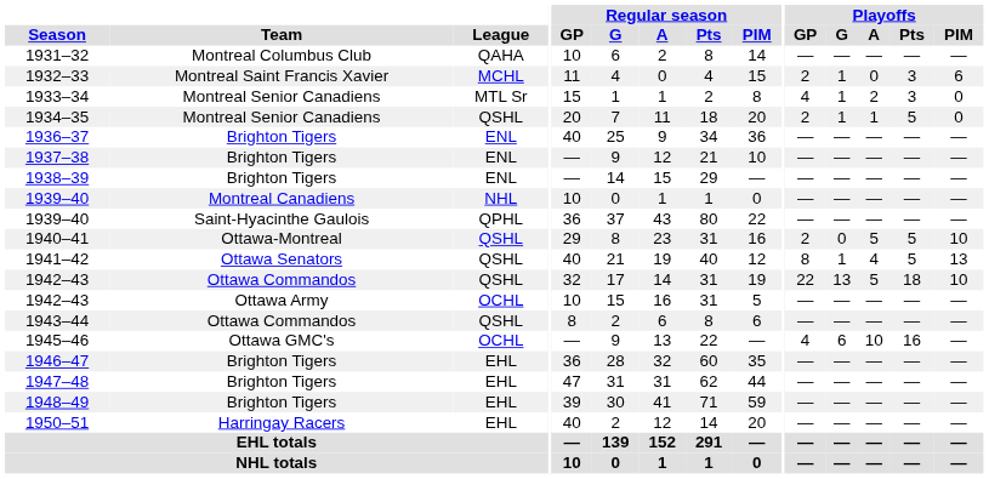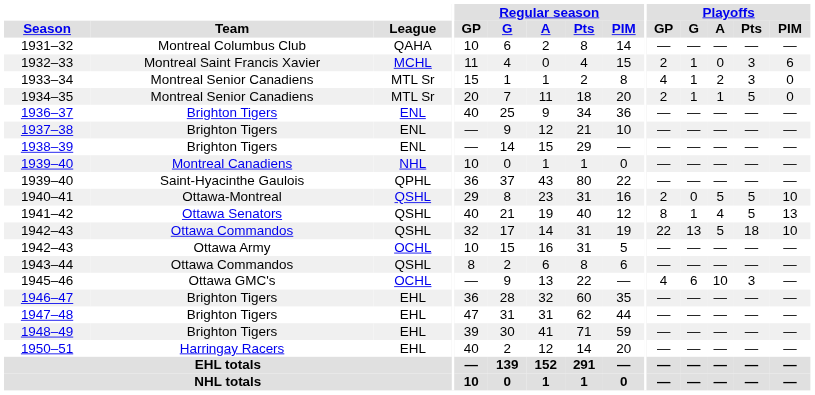 <table border="0" cellpadding="1" cellspacing="0" style="text-align:center; width:60em">
 <tr bgcolor="#e0e0e0">
 <th colspan="3" bgcolor="#ffffff"></th>
 <th rowspan="100" bgcolor="#ffffff"></th>
 <th colspan="5"><a href='#'>Regular season</a></th>
 <th rowspan="100" bgcolor="#ffffff"></th>
 <th colspan="5"><a href='#'>Playoffs</a></th>
 </tr>
 <tr bgcolor="#e0e0e0">
 <th><a href='#'>Season</a></th>
 <th>Team</th>
 <th>League</th>
 <th>GP</th>
 <th><a href='#'>G</a></th>
 <th><a href='#'>A</a></th>
 <th><a href='#'>Pts</a></th>
 <th><a href='#'>PIM</a></th>
 <th>GP</th>
 <th>G</th>
 <th>A</th>
 <th>Pts</th>
 <th>PIM</th>
 </tr>
 <tr>
 <td>1931–32</td>
 <td>Montreal Columbus Club</td>
 <td>QAHA</td>
 <td>10</td>
 <td>6</td>
 <td>2</td>
 <td>8</td>
 <td>14</td>
 <td>—</td>
 <td>—</td>
 <td>—</td>
 <td>—</td>
 <td>—</td>
 </tr>
 <tr bgcolor="#f0f0f0">
 <td>1932–33</td>
 <td>Montreal Saint Francis Xavier</td>
 <td><a href='#'>MCHL</a></td>
 <td>11</td>
 <td>4</td>
 <td>0</td>
 <td>4</td>
 <td>15</td>
 <td>2</td>
 <td>1</td>
 <td>0</td>
 <td>3</td>
 <td>6</td>
 </tr>
 <tr>
 <td>1933–34</td>
 <td>Montreal Senior Canadiens</td>
 <td>MTL Sr</td>
 <td>15</td>
 <td>1</td>
 <td>1</td>
 <td>2</td>
 <td>8</td>
 <td>4</td>
 <td>1</td>
 <td>2</td>
 <td>3</td>
 <td>0</td>
 </tr>
 <tr bgcolor="#f0f0f0">
 <td>1934–35</td>
 <td>Montreal Senior Canadiens</td>
-<td>QSHL</td>
+<td>MTL Sr</td>
 <td>20</td>
 <td>7</td>
 <td>11</td>
 <td>18</td>
 <td>20</td>
 <td>2</td>
 <td>1</td>
 <td>1</td>
 <td>5</td>
 <td>0</td>
 </tr>
 <tr>
 <td><a href='#'>1936–37</a></td>
 <td><a href='#'>Brighton Tigers</a></td>
 <td><a href='#'>ENL</a></td>
 <td>40</td>
 <td>25</td>
 <td>9</td>
 <td>34</td>
 <td>36</td>
 <td>—</td>
 <td>—</td>
 <td>—</td>
 <td>—</td>
 <td>—</td>
 </tr>
 <tr bgcolor="#f0f0f0">
 <td><a href='#'>1937–38</a></td>
 <td>Brighton Tigers</td>
 <td>ENL</td>
 <td>—</td>
 <td>9</td>
 <td>12</td>
 <td>21</td>
 <td>10</td>
 <td>—</td>
 <td>—</td>
 <td>—</td>
 <td>—</td>
 <td>—</td>
 </tr>
 <tr>
 <td><a href='#'>1938–39</a></td>
 <td>Brighton Tigers</td>
 <td>ENL</td>
 <td>—</td>
 <td>14</td>
 <td>15</td>
 <td>29</td>
 <td>—</td>
 <td>—</td>
 <td>—</td>
 <td>—</td>
 <td>—</td>
 <td>—</td>
 </tr>
 <tr bgcolor="#f0f0f0">
 <td><a href='#'>1939–40</a></td>
 <td><a href='#'>Montreal Canadiens</a></td>
 <td><a href='#'>NHL</a></td>
 <td>10</td>
 <td>0</td>
 <td>1</td>
 <td>1</td>
 <td>0</td>
 <td>—</td>
 <td>—</td>
 <td>—</td>
 <td>—</td>
 <td>—</td>
 </tr>
 <tr>
 <td>1939–40</td>
 <td>Saint-Hyacinthe Gaulois</td>
 <td>QPHL</td>
 <td>36</td>
 <td>37</td>
 <td>43</td>
 <td>80</td>
 <td>22</td>
 <td>—</td>
 <td>—</td>
 <td>—</td>
 <td>—</td>
 <td>—</td>
 </tr>
 <tr bgcolor="#f0f0f0">
 <td>1940–41</td>
 <td>Ottawa-Montreal</td>
 <td><a href='#'>QSHL</a></td>
 <td>29</td>
 <td>8</td>
 <td>23</td>
 <td>31</td>
 <td>16</td>
 <td>2</td>
 <td>0</td>
 <td>5</td>
 <td>5</td>
 <td>10</td>
 </tr>
 <tr>
 <td>1941–42</td>
 <td><a href='#'>Ottawa Senators</a></td>
 <td>QSHL</td>
 <td>40</td>
 <td>21</td>
 <td>19</td>
 <td>40</td>
 <td>12</td>
 <td>8</td>
 <td>1</td>
 <td>4</td>
 <td>5</td>
 <td>13</td>
 </tr>
 <tr bgcolor="#f0f0f0">
 <td>1942–43</td>
 <td><a href='#'>Ottawa Commandos</a></td>
 <td>QSHL</td>
 <td>32</td>
 <td>17</td>
 <td>14</td>
 <td>31</td>
 <td>19</td>
 <td>22</td>
 <td>13</td>
 <td>5</td>
 <td>18</td>
 <td>10</td>
 </tr>
 <tr>
 <td>1942–43</td>
 <td>Ottawa Army</td>
 <td><a href='#'>OCHL</a></td>
 <td>10</td>
 <td>15</td>
 <td>16</td>
 <td>31</td>
 <td>5</td>
 <td>—</td>
 <td>—</td>
 <td>—</td>
 <td>—</td>
 <td>—</td>
 </tr>
 <tr bgcolor="#f0f0f0">
 <td>1943–44</td>
 <td>Ottawa Commandos</td>
 <td>QSHL</td>
 <td>8</td>
 <td>2</td>
 <td>6</td>
 <td>8</td>
 <td>6</td>
 <td>—</td>
 <td>—</td>
 <td>—</td>
 <td>—</td>
 <td>—</td>
 </tr>
 <tr>
 <td>1945–46</td>
 <td>Ottawa GMC's</td>
 <td><a href='#'>OCHL</a></td>
 <td>—</td>
 <td>9</td>
 <td>13</td>
 <td>22</td>
 <td>—</td>
 <td>4</td>
 <td>6</td>
 <td>10</td>
-<td>16</td>
+<td>3</td>
 <td>—</td>
 </tr>
 <tr bgcolor="#f0f0f0">
 <td><a href='#'>1946–47</a></td>
 <td>Brighton Tigers</td>
 <td>EHL</td>
 <td>36</td>
 <td>28</td>
 <td>32</td>
 <td>60</td>
 <td>35</td>
 <td>—</td>
 <td>—</td>
 <td>—</td>
 <td>—</td>
 <td>—</td>
 </tr>
 <tr>
 <td><a href='#'>1947–48</a></td>
 <td>Brighton Tigers</td>
 <td>EHL</td>
 <td>47</td>
 <td>31</td>
 <td>31</td>
 <td>62</td>
 <td>44</td>
 <td>—</td>
 <td>—</td>
 <td>—</td>
 <td>—</td>
 <td>—</td>
 </tr>
 <tr bgcolor="#f0f0f0">
 <td><a href='#'>1948–49</a></td>
 <td>Brighton Tigers</td>
 <td>EHL</td>
 <td>39</td>
 <td>30</td>
 <td>41</td>
 <td>71</td>
 <td>59</td>
 <td>—</td>
 <td>—</td>
 <td>—</td>
 <td>—</td>
 <td>—</td>
 </tr>
 <tr>
 <td><a href='#'>1950–51</a></td>
 <td><a href='#'>Harringay Racers</a></td>
 <td>EHL</td>
 <td>40</td>
 <td>2</td>
 <td>12</td>
 <td>14</td>
 <td>20</td>
 <td>—</td>
 <td>—</td>
 <td>—</td>
 <td>—</td>
 <td>—</td>
 </tr>
 <tr bgcolor="#e0e0e0">
 <th colspan="3">EHL totals</th>
 <th>—</th>
 <th>139</th>
 <th>152</th>
 <th>291</th>
 <th>—</th>
 <th>—</th>
 <th>—</th>
 <th>—</th>
 <th>—</th>
 <th>—</th>
 </tr>
 <tr bgcolor="#e0e0e0">
 <th colspan="3">NHL totals</th>
 <th>10</th>
 <th>0</th>
 <th>1</th>
 <th>1</th>
 <th>0</th>
 <th>—</th>
 <th>—</th>
 <th>—</th>
 <th>—</th>
 <th>—</th>
 </tr>
 </table>
